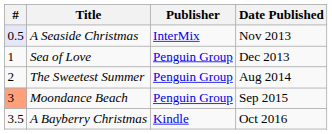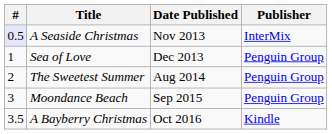 <table class="wikitable">
 <tr>
 <th>#</th>
 <th>Title</th>
+<th>Date Published</th>
 <th>Publisher</th>
-<th>Date Published</th>
 </tr>
 <tr>
 <td style="background: lavender;">0.5</td>
 <td><em>A Seaside Christmas</em></td>
+<td>Nov 2013</td>
 <td><a href='#'>InterMix</a></td>
-<td>Nov 2013</td>
 </tr>
 <tr>
 <td>1</td>
 <td><em>Sea of Love</em></td>
+<td>Dec 2013</td>
 <td><a href='#'>Penguin Group</a></td>
-<td>Dec 2013</td>
 </tr>
 <tr>
 <td>2</td>
 <td><em>The Sweetest Summer</em></td>
+<td>Aug 2014</td>
 <td><a href='#'>Penguin Group</a></td>
-<td>Aug 2014</td>
 </tr>
 <tr>
-<td style="background: lightsalmon;">3</td>
+<td>3</td>
 <td><em>Moondance Beach</em></td>
+<td>Sep 2015</td>
 <td><a href='#'>Penguin Group</a></td>
-<td>Sep 2015</td>
 </tr>
 <tr>
 <td>3.5</td>
 <td><em>A Bayberry Christmas</em></td>
+<td>Oct 2016</td>
 <td><a href='#'>Kindle</a></td>
-<td>Oct 2016</td>
 </tr>
 </table>
